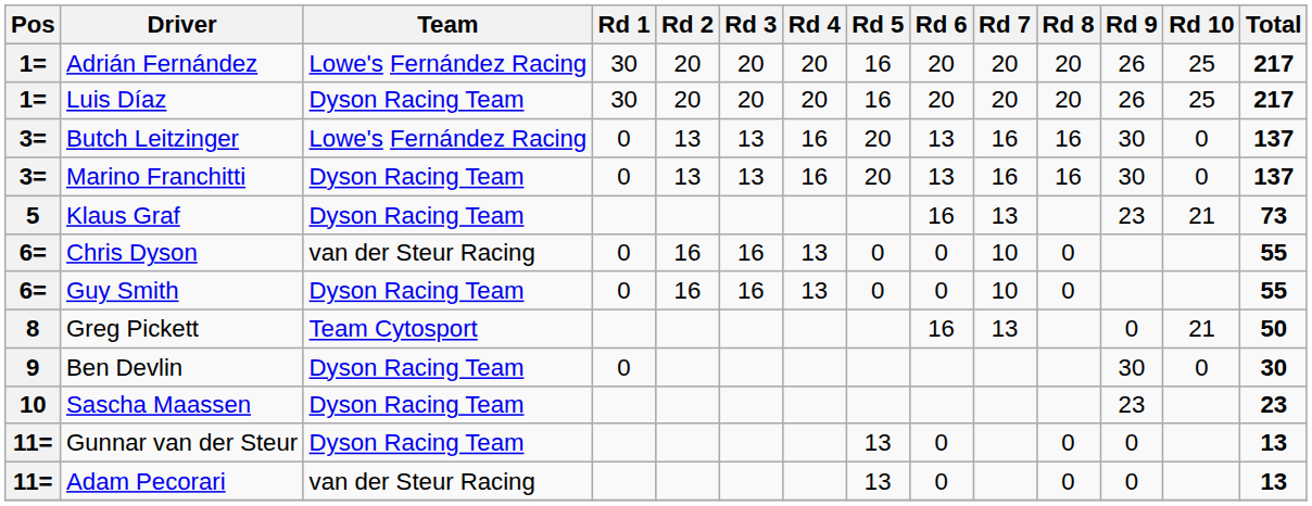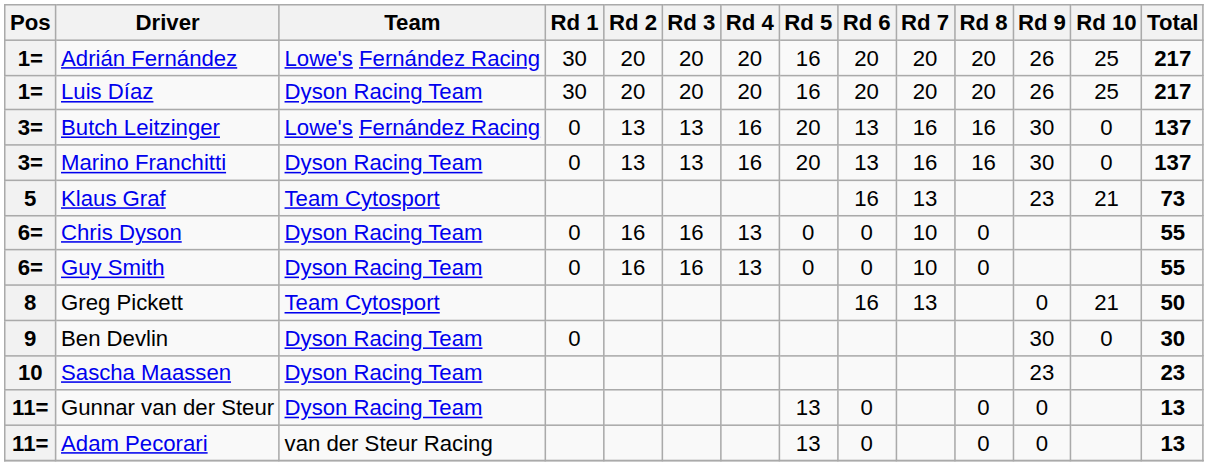 <table class="wikitable" style="font-size: 90%;">
 <tr>
 <th>Pos</th>
 <th>Driver</th>
 <th>Team</th>
 <th>Rd 1</th>
 <th>Rd 2</th>
 <th>Rd 3</th>
 <th>Rd 4</th>
 <th>Rd 5</th>
 <th>Rd 6</th>
 <th>Rd 7</th>
 <th>Rd 8</th>
 <th>Rd 9</th>
 <th>Rd 10</th>
 <th>Total</th>
 </tr>
 <tr>
 <th>1=</th>
 <td> <a href='#'>Adrián Fernández</a></td>
 <td> <a href='#'>Lowe's</a> <a href='#'>Fernández Racing</a></td>
 <td align="center">30</td>
 <td align="center">20</td>
 <td align="center">20</td>
 <td align="center">20</td>
 <td align="center">16</td>
 <td align="center">20</td>
 <td align="center">20</td>
 <td align="center">20</td>
 <td align="center">26</td>
 <td align="center">25</td>
 <td align="center"><strong>217</strong></td>
 </tr>
 <tr>
 <th>1=</th>
 <td> <a href='#'>Luis Díaz</a></td>
 <td> <a href='#'>Dyson Racing Team</a></td>
 <td align="center">30</td>
 <td align="center">20</td>
 <td align="center">20</td>
 <td align="center">20</td>
 <td align="center">16</td>
 <td align="center">20</td>
 <td align="center">20</td>
 <td align="center">20</td>
 <td align="center">26</td>
 <td align="center">25</td>
 <td align="center"><strong>217</strong></td>
 </tr>
 <tr>
 <th>3=</th>
 <td> <a href='#'>Butch Leitzinger</a></td>
 <td> <a href='#'>Lowe's</a> <a href='#'>Fernández Racing</a></td>
 <td align="center">0</td>
 <td align="center">13</td>
 <td align="center">13</td>
 <td align="center">16</td>
 <td align="center">20</td>
 <td align="center">13</td>
 <td align="center">16</td>
 <td align="center">16</td>
 <td align="center">30</td>
 <td align="center">0</td>
 <td align="center"><strong>137</strong></td>
 </tr>
 <tr>
 <th>3=</th>
 <td> <a href='#'>Marino Franchitti</a></td>
 <td> <a href='#'>Dyson Racing Team</a></td>
 <td align="center">0</td>
 <td align="center">13</td>
 <td align="center">13</td>
 <td align="center">16</td>
 <td align="center">20</td>
 <td align="center">13</td>
 <td align="center">16</td>
 <td align="center">16</td>
 <td align="center">30</td>
 <td align="center">0</td>
 <td align="center"><strong>137</strong></td>
 </tr>
 <tr>
 <th>5</th>
 <td> <a href='#'>Klaus Graf</a></td>
-<td> <a href='#'>Dyson Racing Team</a></td>
+<td> <a href='#'>Team Cytosport</a></td>
 <td></td>
 <td></td>
 <td></td>
 <td></td>
 <td></td>
 <td align="center">16</td>
 <td align="center">13</td>
 <td></td>
 <td align="center">23</td>
 <td align="center">21</td>
 <td align="center"><strong>73</strong></td>
 </tr>
 <tr>
 <th>6=</th>
 <td> <a href='#'>Chris Dyson</a></td>
-<td> van der Steur Racing</td>
+<td> <a href='#'>Dyson Racing Team</a></td>
 <td align="center">0</td>
 <td align="center">16</td>
 <td align="center">16</td>
 <td align="center">13</td>
 <td align="center">0</td>
 <td align="center">0</td>
 <td align="center">10</td>
 <td align="center">0</td>
 <td></td>
 <td></td>
 <td align="center"><strong>55</strong></td>
 </tr>
 <tr>
 <th>6=</th>
 <td> <a href='#'>Guy Smith</a></td>
 <td> <a href='#'>Dyson Racing Team</a></td>
 <td align="center">0</td>
 <td align="center">16</td>
 <td align="center">16</td>
 <td align="center">13</td>
 <td align="center">0</td>
 <td align="center">0</td>
 <td align="center">10</td>
 <td align="center">0</td>
 <td></td>
 <td></td>
 <td align="center"><strong>55</strong></td>
 </tr>
 <tr>
 <th>8</th>
 <td> Greg Pickett</td>
 <td> <a href='#'>Team Cytosport</a></td>
 <td></td>
 <td></td>
 <td></td>
 <td></td>
 <td></td>
 <td align="center">16</td>
 <td align="center">13</td>
 <td></td>
 <td align="center">0</td>
 <td align="center">21</td>
 <td align="center"><strong>50</strong></td>
 </tr>
 <tr>
 <th>9</th>
 <td> Ben Devlin</td>
 <td> <a href='#'>Dyson Racing Team</a></td>
 <td align="center">0</td>
 <td></td>
 <td></td>
 <td></td>
 <td></td>
 <td></td>
 <td></td>
 <td></td>
 <td align="center">30</td>
 <td align="center">0</td>
 <td align="center"><strong>30</strong></td>
 </tr>
 <tr>
 <th>10</th>
 <td> <a href='#'>Sascha Maassen</a></td>
 <td> <a href='#'>Dyson Racing Team</a></td>
 <td></td>
 <td></td>
 <td></td>
 <td></td>
 <td></td>
 <td></td>
 <td></td>
 <td></td>
 <td align="center">23</td>
 <td></td>
 <td align="center"><strong>23</strong></td>
 </tr>
 <tr>
 <th>11=</th>
 <td> Gunnar van der Steur</td>
 <td> <a href='#'>Dyson Racing Team</a></td>
 <td></td>
 <td></td>
 <td></td>
 <td></td>
 <td align="center">13</td>
 <td align="center">0</td>
 <td></td>
 <td align="center">0</td>
 <td align="center">0</td>
 <td></td>
 <td align="center"><strong>13</strong></td>
 </tr>
 <tr>
 <th>11=</th>
 <td> <a href='#'>Adam Pecorari</a></td>
 <td> van der Steur Racing</td>
 <td></td>
 <td></td>
 <td></td>
 <td></td>
 <td align="center">13</td>
 <td align="center">0</td>
 <td></td>
 <td align="center">0</td>
 <td align="center">0</td>
 <td></td>
 <td align="center"><strong>13</strong></td>
 </tr>
 <tr>
 </tr>
 </table>
